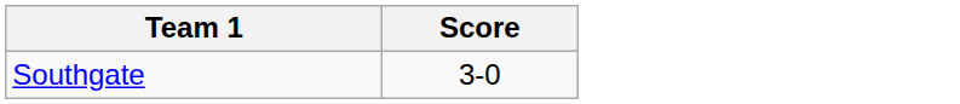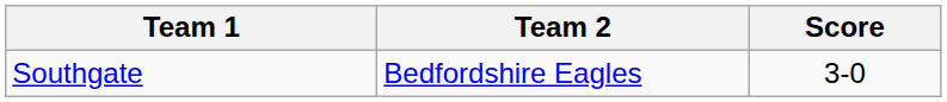 <table class="wikitable" style="font-size: 100%">
 <tr>
 <th width=200>Team 1</th>
+<th width=200>Team 2</th>
 <th width=100>Score</th>
 </tr>
 <tr>
 <td><a href='#'>Southgate</a></td>
+<td><a href='#'>Bedfordshire Eagles</a></td>
 <td align=center>3-0</td>
 </tr>
 </table>
